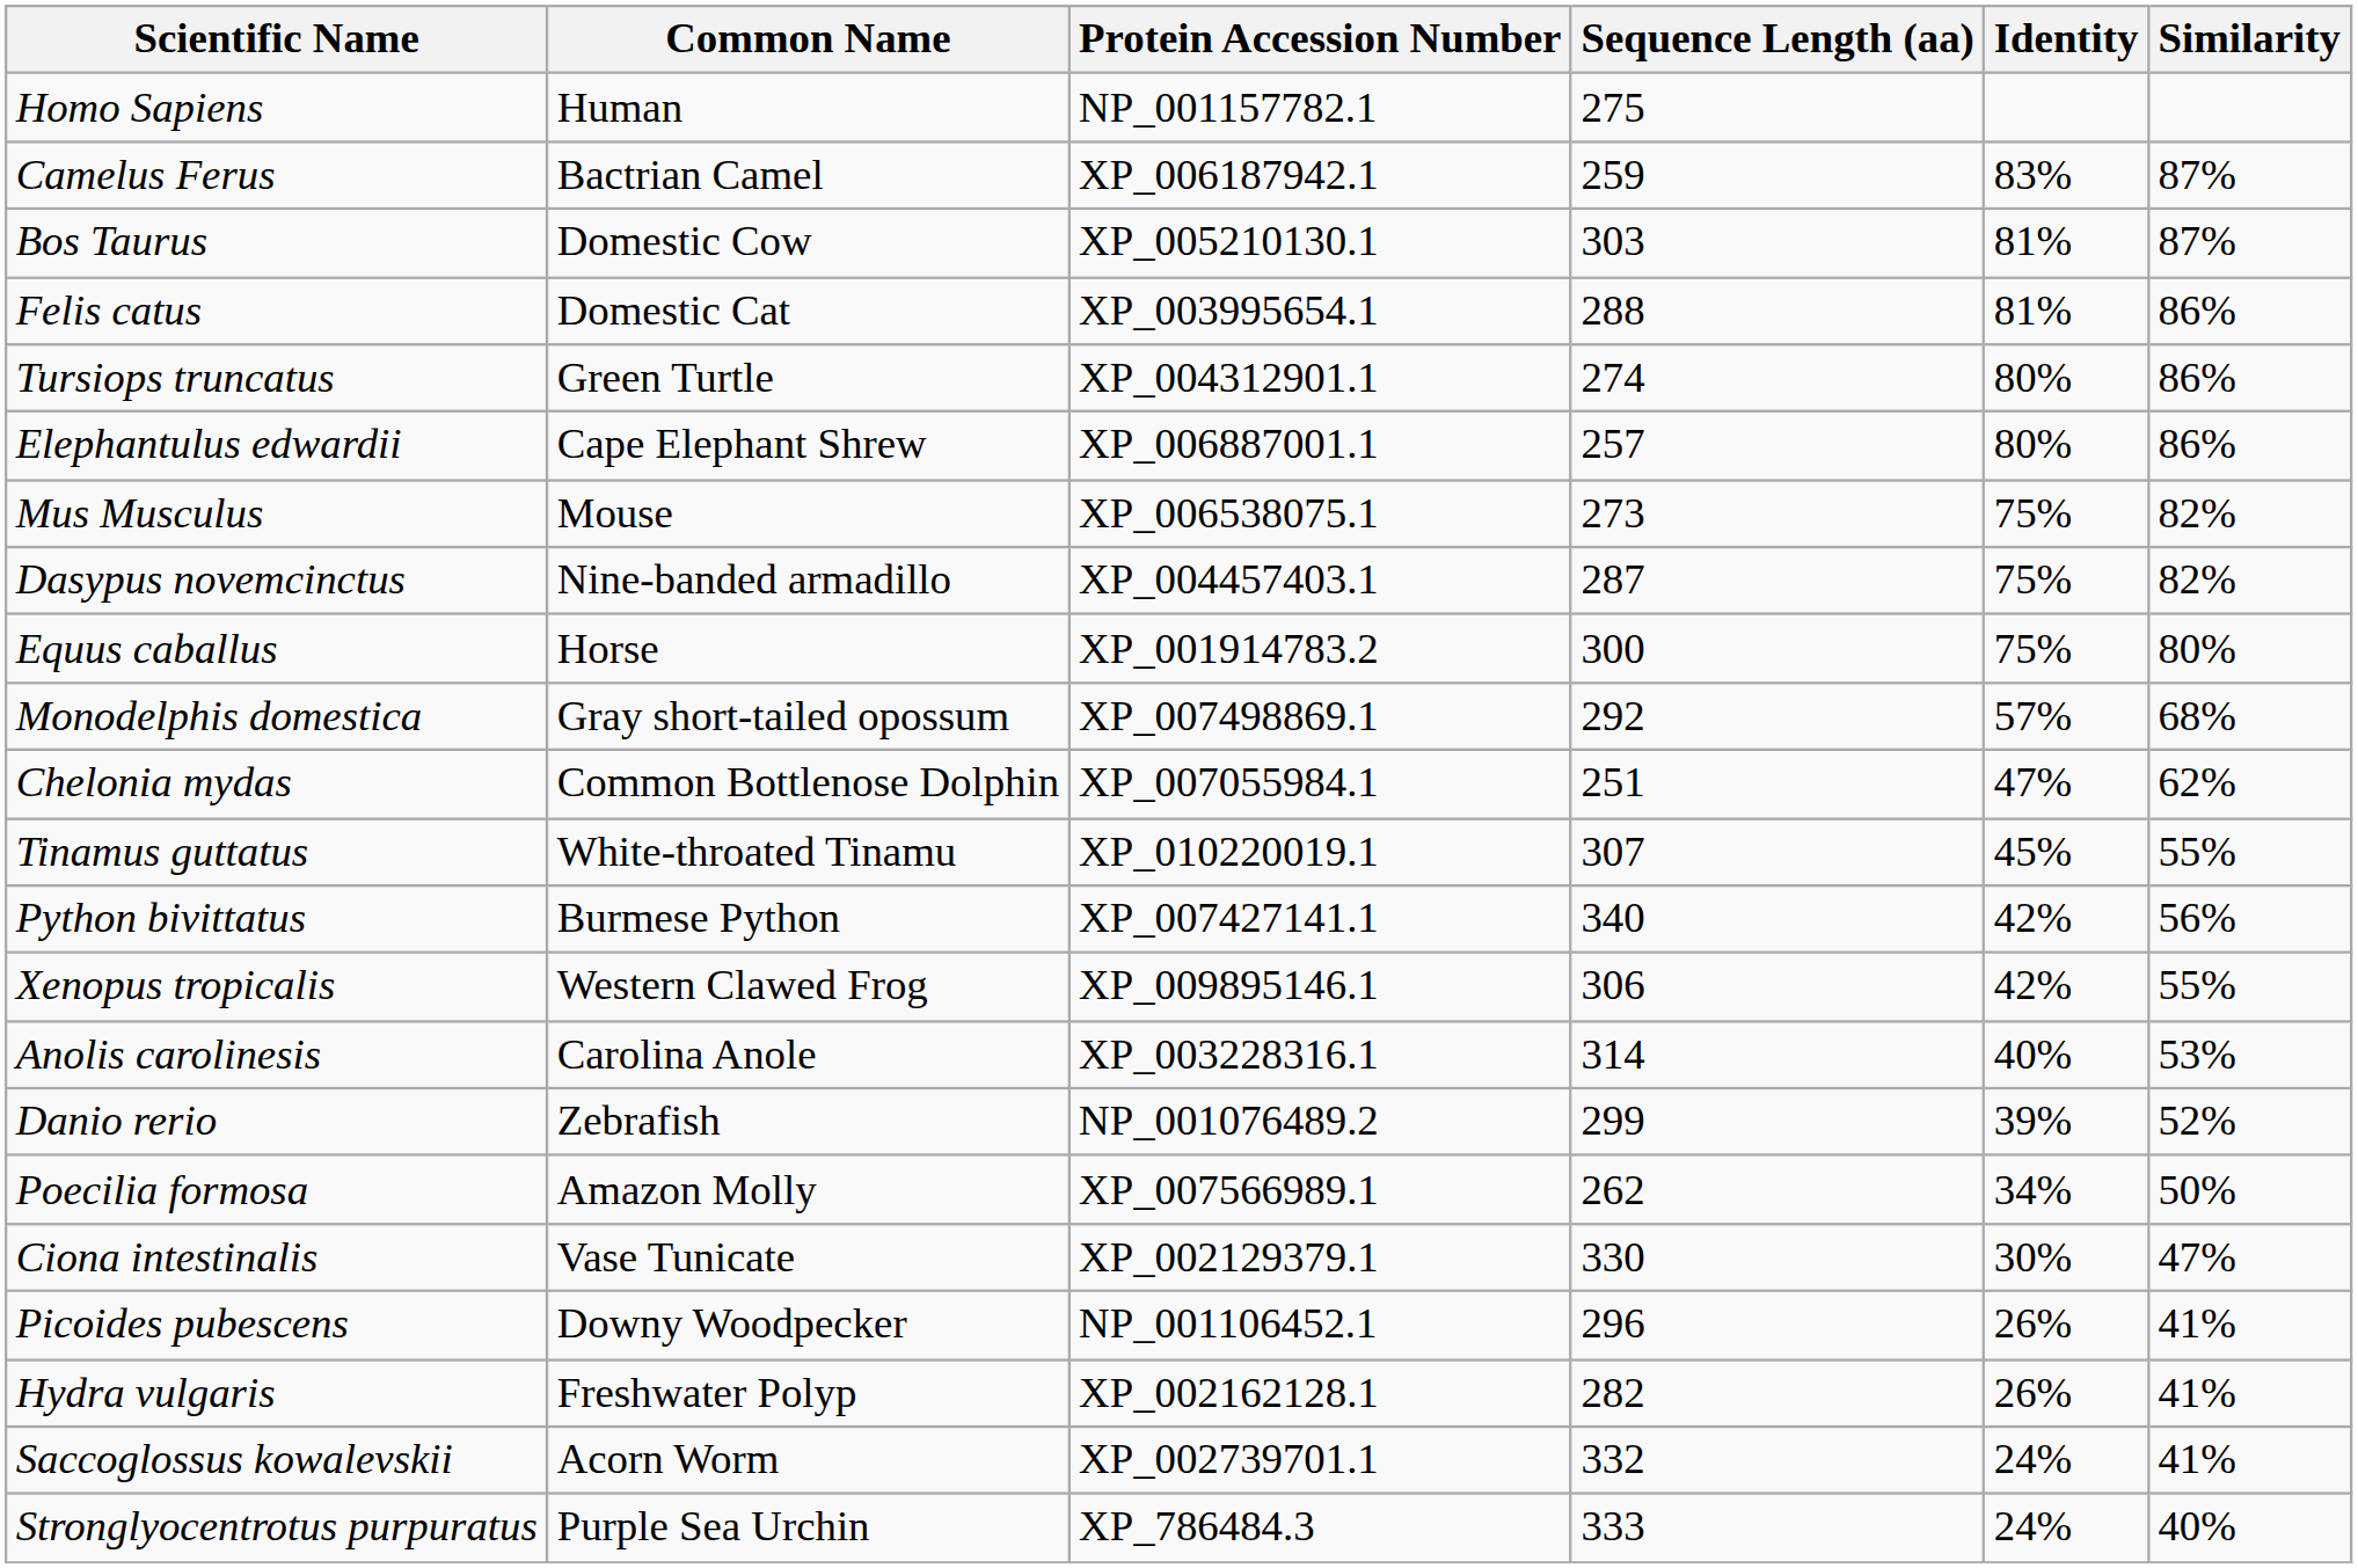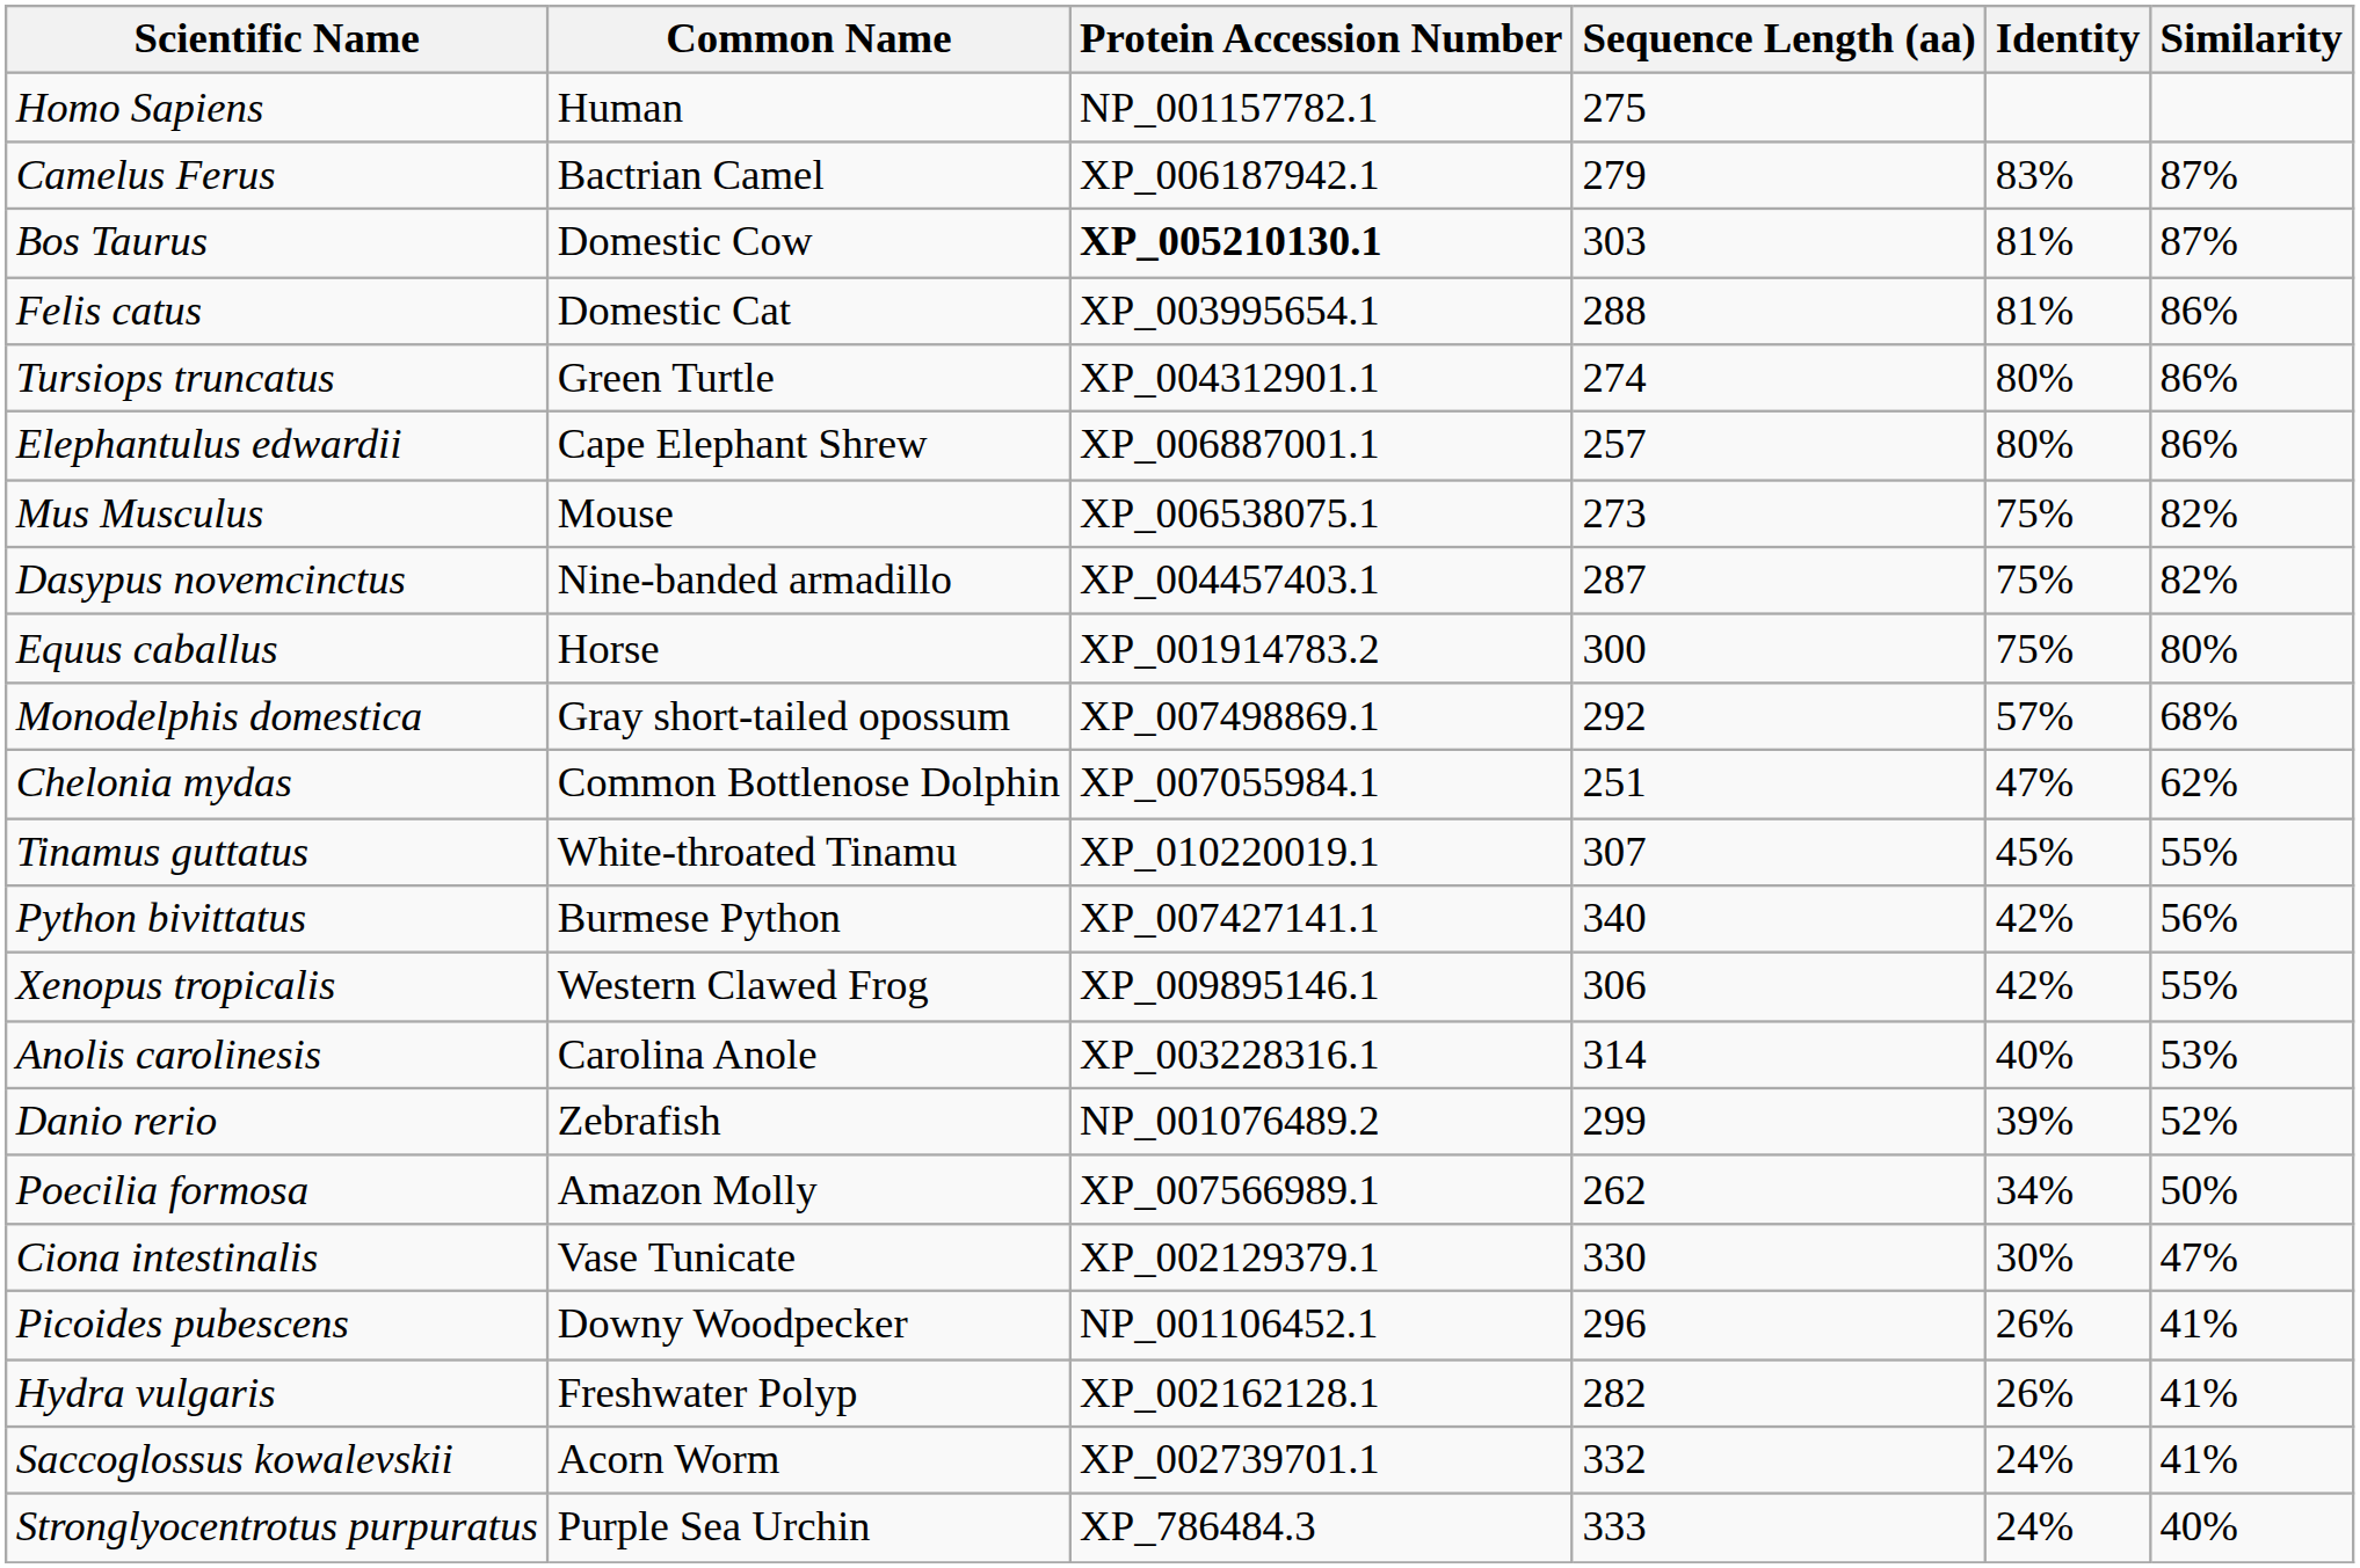 <table class="wikitable">
 <tr>
 <th>Scientific Name</th>
 <th>Common Name</th>
 <th>Protein Accession Number</th>
 <th>Sequence Length (aa)</th>
 <th>Identity</th>
 <th>Similarity</th>
 </tr>
 <tr>
 <td><em>Homo Sapiens</em></td>
 <td>Human</td>
 <td>NP_001157782.1</td>
 <td>275</td>
 <td></td>
 <td></td>
 </tr>
 <tr>
 <td><em>Camelus Ferus</em></td>
 <td>Bactrian Camel</td>
 <td>XP_006187942.1</td>
-<td>259</td>
+<td>279</td>
 <td>83%</td>
 <td>87%</td>
 </tr>
 <tr>
 <td><em>Bos Taurus</em></td>
 <td>Domestic Cow</td>
-<td>XP_005210130.1</td>
+<td><strong>XP_005210130.1</strong></td>
 <td>303</td>
 <td>81%</td>
 <td>87%</td>
 </tr>
 <tr>
 <td><em>Felis catus</em></td>
 <td>Domestic Cat</td>
 <td>XP_003995654.1</td>
 <td>288</td>
 <td>81%</td>
 <td>86%</td>
 </tr>
 <tr>
 <td><em>Tursiops truncatus</em></td>
 <td>Green Turtle</td>
 <td>XP_004312901.1</td>
 <td>274</td>
 <td>80%</td>
 <td>86%</td>
 </tr>
 <tr>
 <td><em>Elephantulus edwardii</em></td>
 <td>Cape Elephant Shrew</td>
 <td>XP_006887001.1</td>
 <td>257</td>
 <td>80%</td>
 <td>86%</td>
 </tr>
 <tr>
 <td><em>Mus Musculus</em></td>
 <td>Mouse</td>
 <td>XP_006538075.1</td>
 <td>273</td>
 <td>75%</td>
 <td>82%</td>
 </tr>
 <tr>
 <td><em>Dasypus novemcinctus</em></td>
 <td>Nine-banded armadillo</td>
 <td>XP_004457403.1</td>
 <td>287</td>
 <td>75%</td>
 <td>82%</td>
 </tr>
 <tr>
 <td><em>Equus caballus</em></td>
 <td>Horse</td>
 <td>XP_001914783.2</td>
 <td>300</td>
 <td>75%</td>
 <td>80%</td>
 </tr>
 <tr>
 <td><em>Monodelphis domestica</em></td>
 <td>Gray short-tailed opossum</td>
 <td>XP_007498869.1</td>
 <td>292</td>
 <td>57%</td>
 <td>68%</td>
 </tr>
 <tr>
 <td><em>Chelonia mydas</em></td>
 <td>Common Bottlenose Dolphin</td>
 <td>XP_007055984.1</td>
 <td>251</td>
 <td>47%</td>
 <td>62%</td>
 </tr>
 <tr>
 <td><em>Tinamus guttatus</em></td>
 <td>White-throated Tinamu</td>
 <td>XP_010220019.1</td>
 <td>307</td>
 <td>45%</td>
 <td>55%</td>
 </tr>
 <tr>
 <td><em>Python bivittatus</em></td>
 <td>Burmese Python</td>
 <td>XP_007427141.1</td>
 <td>340</td>
 <td>42%</td>
 <td>56%</td>
 </tr>
 <tr>
 <td><em>Xenopus tropicalis</em></td>
 <td>Western Clawed Frog</td>
 <td>XP_009895146.1</td>
 <td>306</td>
 <td>42%</td>
 <td>55%</td>
 </tr>
 <tr>
 <td><em>Anolis carolinesis</em></td>
 <td>Carolina Anole</td>
 <td>XP_003228316.1</td>
 <td>314</td>
 <td>40%</td>
 <td>53%</td>
 </tr>
 <tr>
 <td><em>Danio rerio</em></td>
 <td>Zebrafish</td>
 <td>NP_001076489.2</td>
 <td>299</td>
 <td>39%</td>
 <td>52%</td>
 </tr>
 <tr>
 <td><em>Poecilia formosa</em></td>
 <td>Amazon Molly</td>
 <td>XP_007566989.1</td>
 <td>262</td>
 <td>34%</td>
 <td>50%</td>
 </tr>
 <tr>
 <td><em>Ciona intestinalis</em></td>
 <td>Vase Tunicate</td>
 <td>XP_002129379.1</td>
 <td>330</td>
 <td>30%</td>
 <td>47%</td>
 </tr>
 <tr>
 <td><em>Picoides pubescens</em></td>
 <td>Downy Woodpecker</td>
 <td>NP_001106452.1</td>
 <td>296</td>
 <td>26%</td>
 <td>41%</td>
 </tr>
 <tr>
 <td><em>Hydra vulgaris</em></td>
 <td>Freshwater Polyp</td>
 <td>XP_002162128.1</td>
 <td>282</td>
 <td>26%</td>
 <td>41%</td>
 </tr>
 <tr>
 <td><em>Saccoglossus kowalevskii</em></td>
 <td>Acorn Worm</td>
 <td>XP_002739701.1</td>
 <td>332</td>
 <td>24%</td>
 <td>41%</td>
 </tr>
 <tr>
 <td><em>Stronglyocentrotus purpuratus</em></td>
 <td>Purple Sea Urchin</td>
 <td>XP_786484.3</td>
 <td>333</td>
 <td>24%</td>
 <td>40%</td>
 </tr>
 </table>
